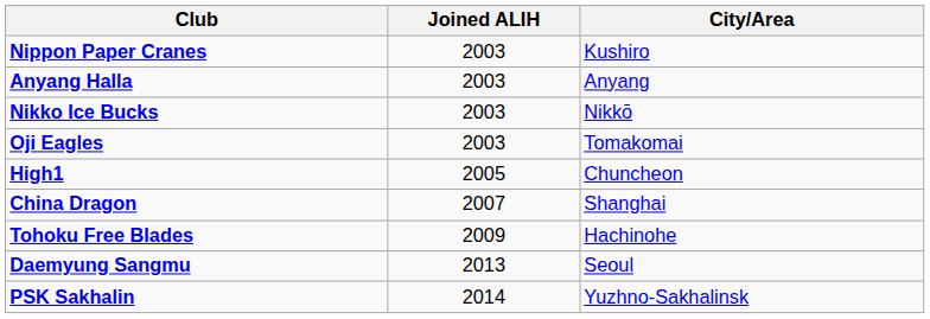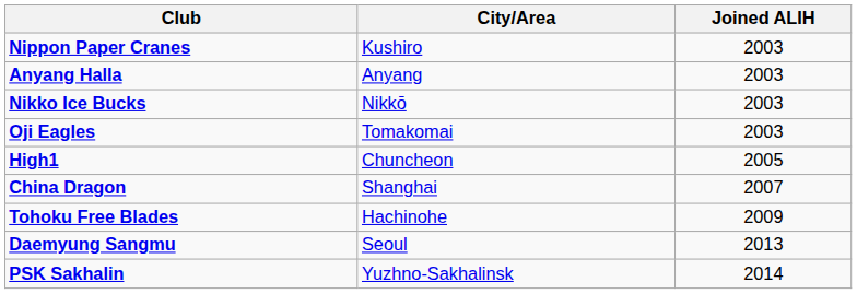 <table class="wikitable" style="width:48%; text-align:left">
 <tr>
 <th style="width:20%"  align=left>Club</th>
+<th style="width:18%">City/Area</th>
 <th style="width:10%">Joined ALIH</th>
-<th style="width:18%">City/Area</th>
 </tr>
 <tr>
 <td><strong><a href='#'>Nippon Paper Cranes</a></strong></td>
+<td> <a href='#'>Kushiro</a></td>
 <td align=center>2003</td>
-<td> <a href='#'>Kushiro</a></td>
 </tr>
 <tr>
 <td><strong><a href='#'>Anyang Halla</a></strong></td>
+<td> <a href='#'>Anyang</a></td>
 <td align=center>2003</td>
-<td> <a href='#'>Anyang</a></td>
 </tr>
 <tr>
 <td><strong><a href='#'>Nikko Ice Bucks</a></strong></td>
+<td> <a href='#'>Nikkō</a></td>
 <td align=center>2003</td>
-<td> <a href='#'>Nikkō</a></td>
 </tr>
 <tr>
 <td><strong><a href='#'>Oji Eagles</a></strong></td>
+<td> <a href='#'>Tomakomai</a></td>
 <td align=center>2003</td>
-<td> <a href='#'>Tomakomai</a></td>
 </tr>
 <tr>
 <td><strong><a href='#'>High1</a></strong></td>
+<td> <a href='#'>Chuncheon</a></td>
 <td align=center>2005</td>
-<td> <a href='#'>Chuncheon</a></td>
 </tr>
 <tr>
 <td><strong><a href='#'>China Dragon</a></strong></td>
+<td> <a href='#'>Shanghai</a></td>
 <td align=center>2007</td>
-<td> <a href='#'>Shanghai</a></td>
 </tr>
 <tr>
 <td><strong> <a href='#'>Tohoku Free Blades</a></strong></td>
+<td> <a href='#'>Hachinohe</a></td>
 <td align=center>2009</td>
-<td> <a href='#'>Hachinohe</a></td>
 </tr>
 <tr>
 <td><strong><a href='#'>Daemyung Sangmu</a></strong></td>
+<td> <a href='#'>Seoul</a></td>
 <td align=center>2013</td>
-<td> <a href='#'>Seoul</a></td>
 </tr>
 <tr>
 <td><strong><a href='#'>PSK Sakhalin</a></strong></td>
+<td> <a href='#'>Yuzhno-Sakhalinsk</a></td>
 <td align=center>2014</td>
-<td> <a href='#'>Yuzhno-Sakhalinsk</a></td>
 </tr>
 </table>
